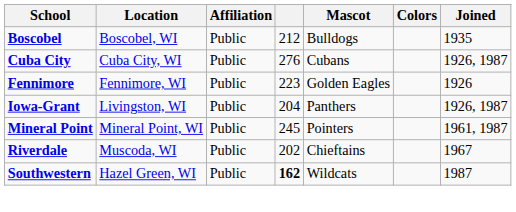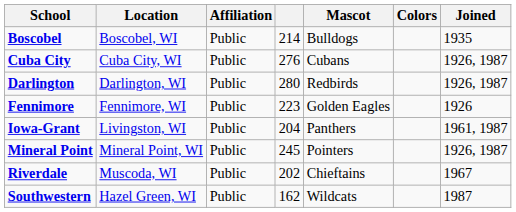 <table class="wikitable sortable">
 <tr>
 <th>School</th>
 <th>Location</th>
 <th>Affiliation</th>
 <th></th>
 <th>Mascot</th>
 <th>Colors</th>
 <th>Joined</th>
 </tr>
 <tr>
 <td><a href='#'><strong>Boscobel</strong></a></td>
 <td><a href='#'>Boscobel, WI</a></td>
 <td>Public</td>
-<td>212</td>
+<td>214</td>
 <td>Bulldogs</td>
 <td> </td>
 <td>1935</td>
 </tr>
 <tr>
 <td><a href='#'><strong>Cuba City</strong></a></td>
 <td><a href='#'>Cuba City, WI</a></td>
 <td>Public</td>
 <td>276</td>
 <td>Cubans</td>
+<td> </td>
+<td>1926, 1987</td>
+</tr>
+<tr>
+<td><a href='#'><strong>Darlington</strong></a></td>
+<td><a href='#'>Darlington, WI</a></td>
+<td>Public</td>
+<td>280</td>
+<td>Redbirds</td>
 <td> </td>
 <td>1926, 1987</td>
 </tr>
 <tr>
 <td><a href='#'><strong>Fennimore</strong></a></td>
 <td><a href='#'>Fennimore, WI</a></td>
 <td>Public</td>
 <td>223</td>
 <td>Golden Eagles</td>
 <td> </td>
 <td>1926</td>
 </tr>
 <tr>
 <td><a href='#'><strong>Iowa-Grant</strong></a></td>
 <td><a href='#'>Livingston, WI</a></td>
 <td>Public</td>
 <td>204</td>
 <td>Panthers</td>
 <td> </td>
-<td>1926, 1987</td>
+<td>1961, 1987</td>
 </tr>
 <tr>
 <td><a href='#'><strong>Mineral Point</strong></a></td>
 <td><a href='#'>Mineral Point, WI</a></td>
 <td>Public</td>
 <td>245</td>
 <td>Pointers</td>
 <td> </td>
-<td>1961, 1987</td>
+<td>1926, 1987</td>
 </tr>
 <tr>
 <td><a href='#'><strong>Riverdale</strong></a></td>
 <td><a href='#'>Muscoda, WI</a></td>
 <td>Public</td>
 <td>202</td>
 <td>Chieftains</td>
 <td> </td>
 <td>1967</td>
 </tr>
 <tr>
 <td><a href='#'><strong>Southwestern</strong></a></td>
 <td><a href='#'>Hazel Green, WI</a></td>
 <td>Public</td>
-<td><strong>162</strong></td>
+<td>162</td>
 <td>Wildcats</td>
 <td> </td>
 <td>1987</td>
 </tr>
 </table>
